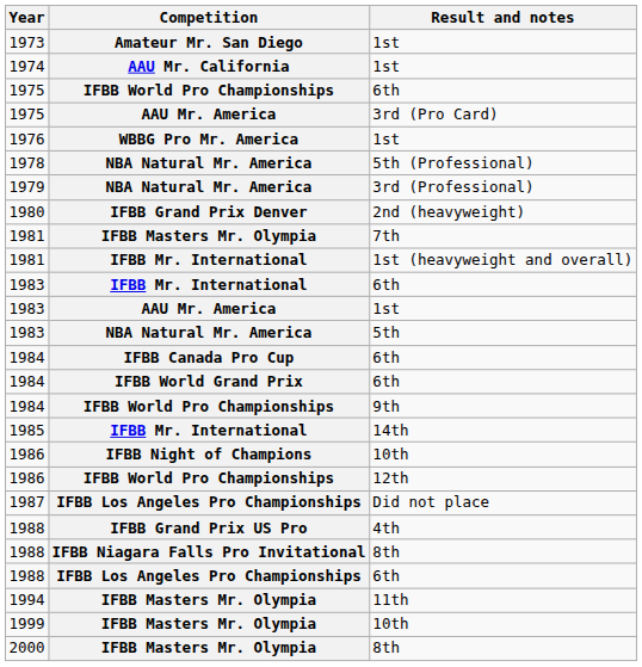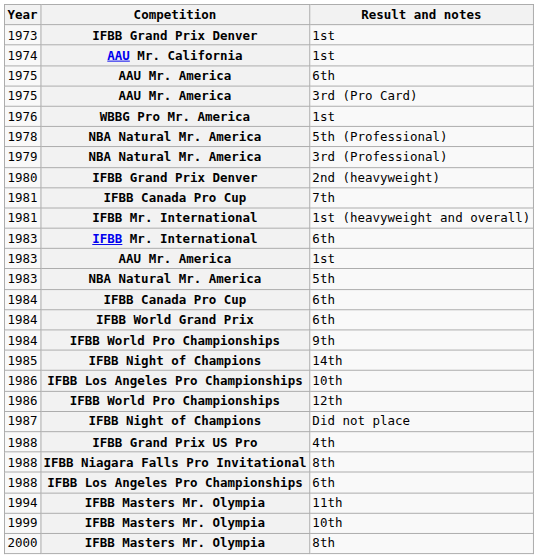 <table class="wikitable plainrowheaders sortable">
 <tr>
 <th scope="col">Year</th>
 <th scope="col">Competition</th>
 <th scope="col">Result and notes</th>
 </tr>
 <tr>
 <td>1973</td>
-<th scope="row">Amateur Mr. San Diego</th>
+<th scope="row">IFBB Grand Prix Denver</th>
 <td>1st</td>
 </tr>
 <tr>
 <td>1974</td>
 <th scope="row"><a href='#'>AAU</a> Mr. California</th>
 <td>1st</td>
 </tr>
 <tr>
 <td>1975</td>
-<th scope="row">IFBB World Pro Championships</th>
+<th scope="row">AAU Mr. America</th>
 <td>6th</td>
 </tr>
 <tr>
 <td>1975</td>
 <th scope="row">AAU Mr. America</th>
 <td>3rd (Pro Card)</td>
 </tr>
 <tr>
 <td>1976</td>
 <th scope="row">WBBG Pro Mr. America</th>
 <td>1st</td>
 </tr>
 <tr>
 <td>1978</td>
 <th scope="row">NBA Natural Mr. America</th>
 <td>5th (Professional)</td>
 </tr>
 <tr>
 <td>1979</td>
 <th scope="row">NBA Natural Mr. America</th>
 <td>3rd (Professional)</td>
 </tr>
 <tr>
 <td>1980</td>
 <th scope="row">IFBB Grand Prix Denver</th>
 <td>2nd (heavyweight)</td>
 </tr>
 <tr>
 <td>1981</td>
-<th scope="row">IFBB Masters Mr. Olympia</th>
+<th scope="row">IFBB Canada Pro Cup</th>
 <td>7th</td>
 </tr>
 <tr>
 <td>1981</td>
 <th scope="row">IFBB Mr. International</th>
 <td>1st (heavyweight and overall)</td>
 </tr>
 <tr>
 <td>1983</td>
 <th scope="row"><a href='#'>IFBB</a> Mr. International</th>
 <td>6th</td>
 </tr>
 <tr>
 <td>1983</td>
 <th scope="row">AAU Mr. America</th>
 <td>1st</td>
 </tr>
 <tr>
 <td>1983</td>
 <th scope="row">NBA Natural Mr. America</th>
 <td>5th</td>
 </tr>
 <tr>
 <td>1984</td>
 <th scope="row">IFBB Canada Pro Cup</th>
 <td>6th</td>
 </tr>
 <tr>
 <td>1984</td>
 <th scope="row">IFBB World Grand Prix</th>
 <td>6th</td>
 </tr>
 <tr>
 <td>1984</td>
 <th scope="row">IFBB World Pro Championships</th>
 <td>9th</td>
 </tr>
 <tr>
 <td>1985</td>
-<th scope="row"><a href='#'>IFBB</a> Mr. International</th>
+<th scope="row">IFBB Night of Champions</th>
 <td>14th</td>
 </tr>
 <tr>
 <td>1986</td>
-<th scope="row">IFBB Night of Champions</th>
+<th scope="row">IFBB Los Angeles Pro Championships</th>
 <td>10th</td>
 </tr>
 <tr>
 <td>1986</td>
 <th scope="row">IFBB World Pro Championships</th>
 <td>12th</td>
 </tr>
 <tr>
 <td>1987</td>
-<th scope="row">IFBB Los Angeles Pro Championships</th>
+<th scope="row">IFBB Night of Champions</th>
 <td>Did not place</td>
 </tr>
 <tr>
 <td>1988</td>
 <th scope="row">IFBB Grand Prix US Pro</th>
 <td>4th</td>
 </tr>
 <tr>
 <td>1988</td>
 <th scope="row">IFBB Niagara Falls Pro Invitational</th>
 <td>8th</td>
 </tr>
 <tr>
 <td>1988</td>
 <th scope="row">IFBB Los Angeles Pro Championships</th>
 <td>6th</td>
 </tr>
 <tr>
 <td>1994</td>
 <th scope="row">IFBB Masters Mr. Olympia</th>
 <td>11th</td>
 </tr>
 <tr>
 <td>1999</td>
 <th scope="row">IFBB Masters Mr. Olympia</th>
 <td>10th</td>
 </tr>
 <tr>
 <td>2000</td>
 <th scope="row">IFBB Masters Mr. Olympia</th>
 <td>8th</td>
 </tr>
 </table>
